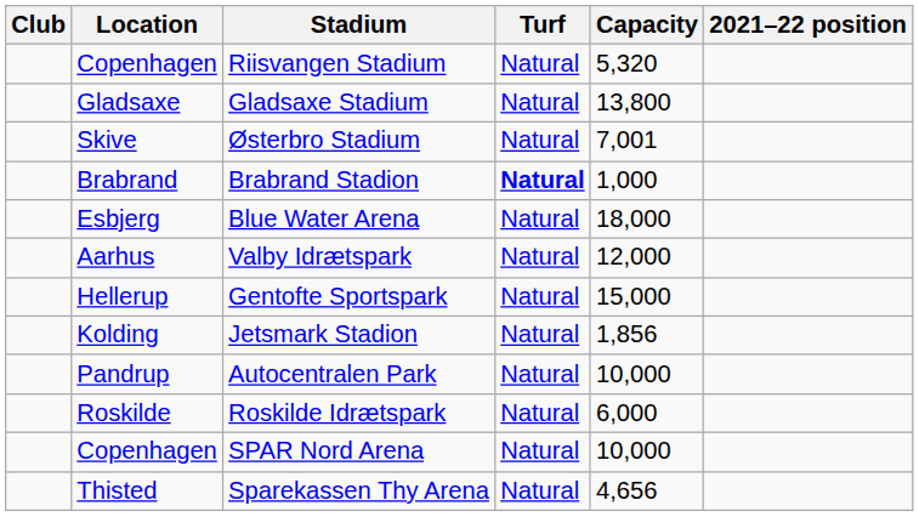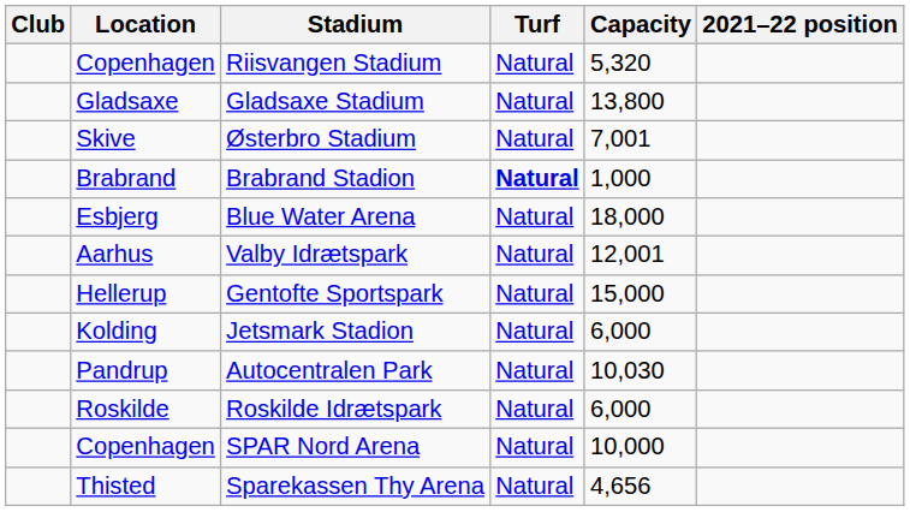 <table class="wikitable sortable">
 <tr>
 <th>Club</th>
 <th>Location</th>
 <th>Stadium</th>
 <th>Turf</th>
 <th>Capacity</th>
 <th>2021–22 position</th>
 </tr>
 <tr>
 <td></td>
 <td><a href='#'>Copenhagen</a></td>
 <td><a href='#'>Riisvangen Stadium</a></td>
 <td><a href='#'>Natural</a></td>
 <td>5,320</td>
 <td></td>
 </tr>
 <tr>
 <td></td>
 <td><a href='#'>Gladsaxe</a></td>
 <td><a href='#'>Gladsaxe Stadium</a></td>
 <td><a href='#'>Natural</a></td>
 <td>13,800</td>
 <td></td>
 </tr>
 <tr>
 <td></td>
 <td><a href='#'>Skive</a></td>
 <td><a href='#'>Østerbro Stadium</a></td>
 <td><a href='#'>Natural</a></td>
 <td>7,001</td>
 <td></td>
 </tr>
 <tr>
 <td></td>
 <td><a href='#'>Brabrand</a></td>
 <td><a href='#'>Brabrand Stadion</a></td>
 <td><strong><a href='#'>Natural</a></strong></td>
 <td>1,000</td>
 <td></td>
 </tr>
 <tr>
 <td></td>
 <td><a href='#'>Esbjerg</a></td>
 <td><a href='#'>Blue Water Arena</a></td>
 <td><a href='#'>Natural</a></td>
 <td>18,000</td>
 <td></td>
 </tr>
 <tr>
 <td></td>
 <td><a href='#'>Aarhus</a></td>
 <td><a href='#'>Valby Idrætspark</a></td>
 <td><a href='#'>Natural</a></td>
-<td>12,000</td>
+<td>12,001</td>
 <td></td>
 </tr>
 <tr>
 <td></td>
 <td><a href='#'>Hellerup</a></td>
 <td><a href='#'>Gentofte Sportspark</a></td>
 <td><a href='#'>Natural</a></td>
 <td>15,000</td>
 <td></td>
 </tr>
 <tr>
 <td></td>
 <td><a href='#'>Kolding</a></td>
 <td><a href='#'>Jetsmark Stadion</a></td>
 <td><a href='#'>Natural</a></td>
-<td>1,856</td>
+<td>6,000</td>
 <td></td>
 </tr>
 <tr>
 <td></td>
 <td><a href='#'>Pandrup</a></td>
 <td><a href='#'>Autocentralen Park</a></td>
 <td><a href='#'>Natural</a></td>
-<td>10,000</td>
+<td>10,030</td>
 <td></td>
 </tr>
 <tr>
 <td></td>
 <td><a href='#'>Roskilde</a></td>
 <td><a href='#'>Roskilde Idrætspark</a></td>
 <td><a href='#'>Natural</a></td>
 <td>6,000</td>
 <td></td>
 </tr>
 <tr>
 <td></td>
 <td><a href='#'>Copenhagen</a></td>
 <td><a href='#'>SPAR Nord Arena</a></td>
 <td><a href='#'>Natural</a></td>
 <td>10,000</td>
 <td></td>
 </tr>
 <tr>
 <td></td>
 <td><a href='#'>Thisted</a></td>
 <td><a href='#'>Sparekassen Thy Arena</a></td>
 <td><a href='#'>Natural</a></td>
 <td>4,656</td>
 <td></td>
 </tr>
 </table>
